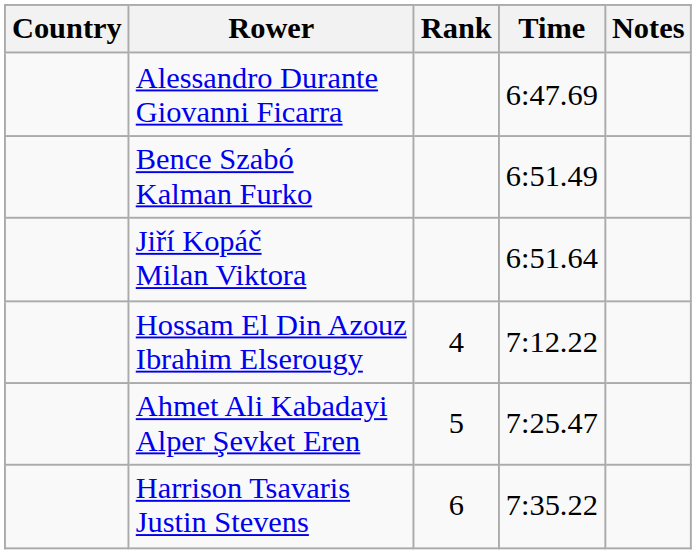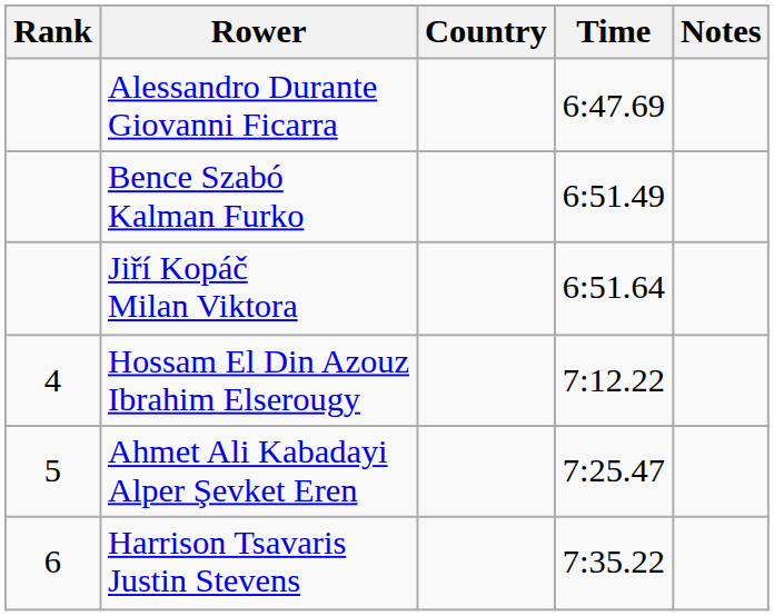 <table class="wikitable" style="text-align:center">
 <tr>
+<th>Rank</th>
+<th>Rower</th>
 <th>Country</th>
-<th>Rower</th>
-<th>Rank</th>
 <th>Time</th>
 <th>Notes</th>
 </tr>
 <tr>
+<td></td>
+<td align="left"><a href='#'>Alessandro Durante</a><br><a href='#'>Giovanni Ficarra</a></td>
 <td align="left"></td>
-<td align="left"><a href='#'>Alessandro Durante</a><br><a href='#'>Giovanni Ficarra</a></td>
-<td></td>
 <td>6:47.69</td>
 <td></td>
 </tr>
 <tr>
+<td></td>
+<td align="left"><a href='#'>Bence Szabó</a><br><a href='#'>Kalman Furko</a></td>
 <td align="left"></td>
-<td align="left"><a href='#'>Bence Szabó</a><br><a href='#'>Kalman Furko</a></td>
-<td></td>
 <td>6:51.49</td>
 <td></td>
 </tr>
 <tr>
+<td></td>
+<td align="left"><a href='#'>Jiří Kopáč</a><br><a href='#'>Milan Viktora</a></td>
 <td align="left"></td>
-<td align="left"><a href='#'>Jiří Kopáč</a><br><a href='#'>Milan Viktora</a></td>
-<td></td>
 <td>6:51.64</td>
 <td></td>
 </tr>
 <tr>
+<td>4</td>
+<td align="left"><a href='#'>Hossam El Din Azouz</a><br><a href='#'>Ibrahim Elserougy</a></td>
 <td align="left"></td>
-<td align="left"><a href='#'>Hossam El Din Azouz</a><br><a href='#'>Ibrahim Elserougy</a></td>
-<td>4</td>
 <td>7:12.22</td>
 <td></td>
 </tr>
 <tr>
+<td>5</td>
+<td align="left"><a href='#'>Ahmet Ali Kabadayi</a><br><a href='#'>Alper Şevket Eren</a></td>
 <td align="left"></td>
-<td align="left"><a href='#'>Ahmet Ali Kabadayi</a><br><a href='#'>Alper Şevket Eren</a></td>
-<td>5</td>
 <td>7:25.47</td>
 <td></td>
 </tr>
 <tr>
+<td>6</td>
+<td align="left"><a href='#'>Harrison Tsavaris</a><br><a href='#'>Justin Stevens</a></td>
 <td align="left"></td>
-<td align="left"><a href='#'>Harrison Tsavaris</a><br><a href='#'>Justin Stevens</a></td>
-<td>6</td>
 <td>7:35.22</td>
 <td></td>
 </tr>
 </table>
